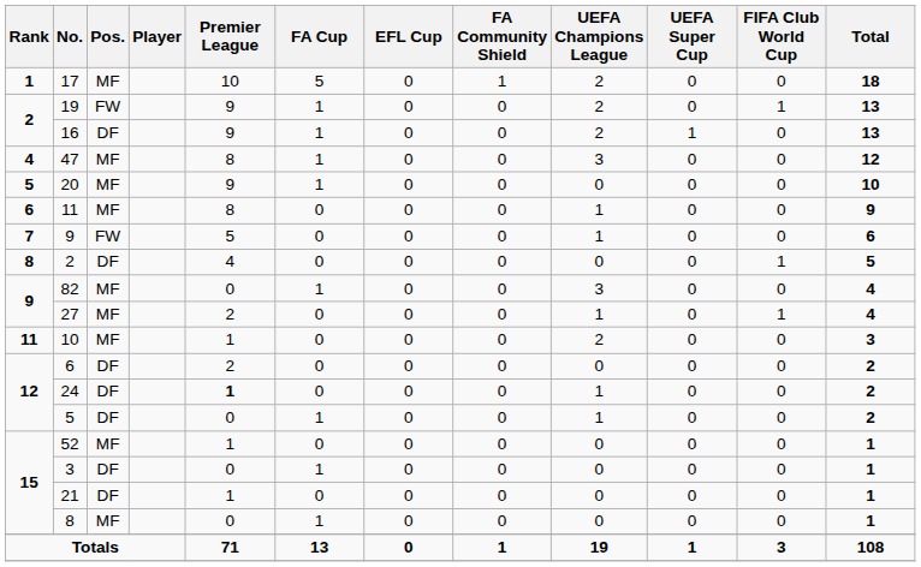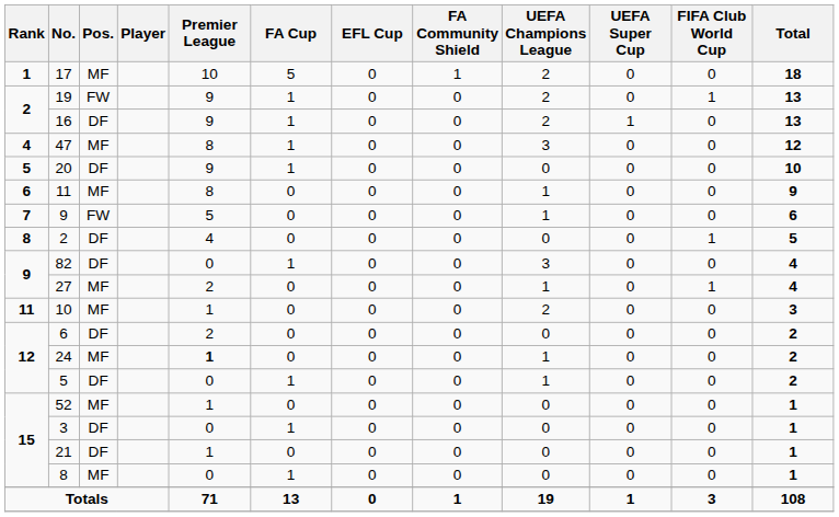 <table class="wikitable sortable alternance" style="text-align:center">
 <tr>
 <th>Rank</th>
 <th>No.</th>
 <th>Pos.</th>
 <th>Player</th>
 <th width="80">Premier League</th>
 <th width="80">FA Cup</th>
 <th width="80">EFL Cup</th>
 <th width="80">FA Community Shield</th>
 <th width="80">UEFA Champions League</th>
 <th width="80">UEFA Super Cup</th>
 <th width="80">FIFA Club World Cup</th>
 <th width="80">Total</th>
 </tr>
 <tr>
 <td><strong>1</strong></td>
 <td>17</td>
 <td>MF</td>
 <td></td>
 <td>10</td>
 <td>5</td>
 <td>0</td>
 <td>1</td>
 <td>2</td>
 <td>0</td>
 <td>0</td>
 <td><strong>18</strong></td>
 </tr>
 <tr>
 <td rowspan="2"><strong>2</strong></td>
 <td>19</td>
 <td>FW</td>
 <td></td>
 <td>9</td>
 <td>1</td>
 <td>0</td>
 <td>0</td>
 <td>2</td>
 <td>0</td>
 <td>1</td>
 <td><strong>13</strong></td>
 </tr>
 <tr>
 <td>16</td>
 <td>DF</td>
 <td></td>
 <td>9</td>
 <td>1</td>
 <td>0</td>
 <td>0</td>
 <td>2</td>
 <td>1</td>
 <td>0</td>
 <td><strong>13</strong></td>
 </tr>
 <tr>
 <td><strong>4</strong></td>
 <td>47</td>
 <td>MF</td>
 <td></td>
 <td>8</td>
 <td>1</td>
 <td>0</td>
 <td>0</td>
 <td>3</td>
 <td>0</td>
 <td>0</td>
 <td><strong>12</strong></td>
 </tr>
 <tr>
 <td><strong>5</strong></td>
 <td>20</td>
-<td>MF</td>
+<td>DF</td>
 <td></td>
 <td>9</td>
 <td>1</td>
 <td>0</td>
 <td>0</td>
 <td>0</td>
 <td>0</td>
 <td>0</td>
 <td><strong>10</strong></td>
 </tr>
 <tr>
 <td><strong>6</strong></td>
 <td>11</td>
 <td>MF</td>
 <td></td>
 <td>8</td>
 <td>0</td>
 <td>0</td>
 <td>0</td>
 <td>1</td>
 <td>0</td>
 <td>0</td>
 <td><strong>9</strong></td>
 </tr>
 <tr>
 <td><strong>7</strong></td>
 <td>9</td>
 <td>FW</td>
 <td></td>
 <td>5</td>
 <td>0</td>
 <td>0</td>
 <td>0</td>
 <td>1</td>
 <td>0</td>
 <td>0</td>
 <td><strong>6</strong></td>
 </tr>
 <tr>
 <td><strong>8</strong></td>
 <td>2</td>
 <td>DF</td>
 <td></td>
 <td>4</td>
 <td>0</td>
 <td>0</td>
 <td>0</td>
 <td>0</td>
 <td>0</td>
 <td>1</td>
 <td><strong>5</strong></td>
 </tr>
 <tr>
 <td rowspan="2"><strong>9</strong></td>
 <td>82</td>
-<td>MF</td>
+<td>DF</td>
 <td></td>
 <td>0</td>
 <td>1</td>
 <td>0</td>
 <td>0</td>
 <td>3</td>
 <td>0</td>
 <td>0</td>
 <td><strong>4</strong></td>
 </tr>
 <tr>
 <td>27</td>
 <td>MF</td>
 <td></td>
 <td>2</td>
 <td>0</td>
 <td>0</td>
 <td>0</td>
 <td>1</td>
 <td>0</td>
 <td>1</td>
 <td><strong>4</strong></td>
 </tr>
 <tr>
 <td><strong>11</strong></td>
 <td>10</td>
 <td>MF</td>
 <td></td>
 <td>1</td>
 <td>0</td>
 <td>0</td>
 <td>0</td>
 <td>2</td>
 <td>0</td>
 <td>0</td>
 <td><strong>3</strong></td>
 </tr>
 <tr>
 <td rowspan="3"><strong>12</strong></td>
 <td>6</td>
 <td>DF</td>
 <td></td>
 <td>2</td>
 <td>0</td>
 <td>0</td>
 <td>0</td>
 <td>0</td>
 <td>0</td>
 <td>0</td>
 <td><strong>2</strong></td>
 </tr>
 <tr>
 <td>24</td>
-<td>DF</td>
+<td>MF</td>
 <td></td>
 <td><strong>1</strong></td>
 <td>0</td>
 <td>0</td>
 <td>0</td>
 <td>1</td>
 <td>0</td>
 <td>0</td>
 <td><strong>2</strong></td>
 </tr>
 <tr>
 <td>5</td>
 <td>DF</td>
 <td></td>
 <td>0</td>
 <td>1</td>
 <td>0</td>
 <td>0</td>
 <td>1</td>
 <td>0</td>
 <td>0</td>
 <td><strong>2</strong></td>
 </tr>
 <tr>
 <td rowspan="4"><strong>15</strong></td>
 <td>52</td>
 <td>MF</td>
 <td></td>
 <td>1</td>
 <td>0</td>
 <td>0</td>
 <td>0</td>
 <td>0</td>
 <td>0</td>
 <td>0</td>
 <td><strong>1</strong></td>
 </tr>
 <tr>
 <td>3</td>
 <td>DF</td>
 <td></td>
 <td>0</td>
 <td>1</td>
 <td>0</td>
 <td>0</td>
 <td>0</td>
 <td>0</td>
 <td>0</td>
 <td><strong>1</strong></td>
 </tr>
 <tr>
 <td>21</td>
 <td>DF</td>
 <td></td>
 <td>1</td>
 <td>0</td>
 <td>0</td>
 <td>0</td>
 <td>0</td>
 <td>0</td>
 <td>0</td>
 <td><strong>1</strong></td>
 </tr>
 <tr>
 <td>8</td>
 <td>MF</td>
 <td></td>
 <td>0</td>
 <td>1</td>
 <td>0</td>
 <td>0</td>
 <td>0</td>
 <td>0</td>
 <td>0</td>
 <td><strong>1</strong></td>
 </tr>
 <tr>
 </tr>
 <tr class="sortbottom">
 <td colspan="4"><strong>Totals</strong></td>
 <td><strong>71</strong></td>
 <td><strong>13</strong></td>
 <td><strong>0</strong></td>
 <td><strong>1</strong></td>
 <td><strong>19</strong></td>
 <td><strong>1</strong></td>
 <td><strong>3</strong></td>
 <td><strong>108</strong></td>
 </tr>
 <tr>
 </tr>
 </table>
